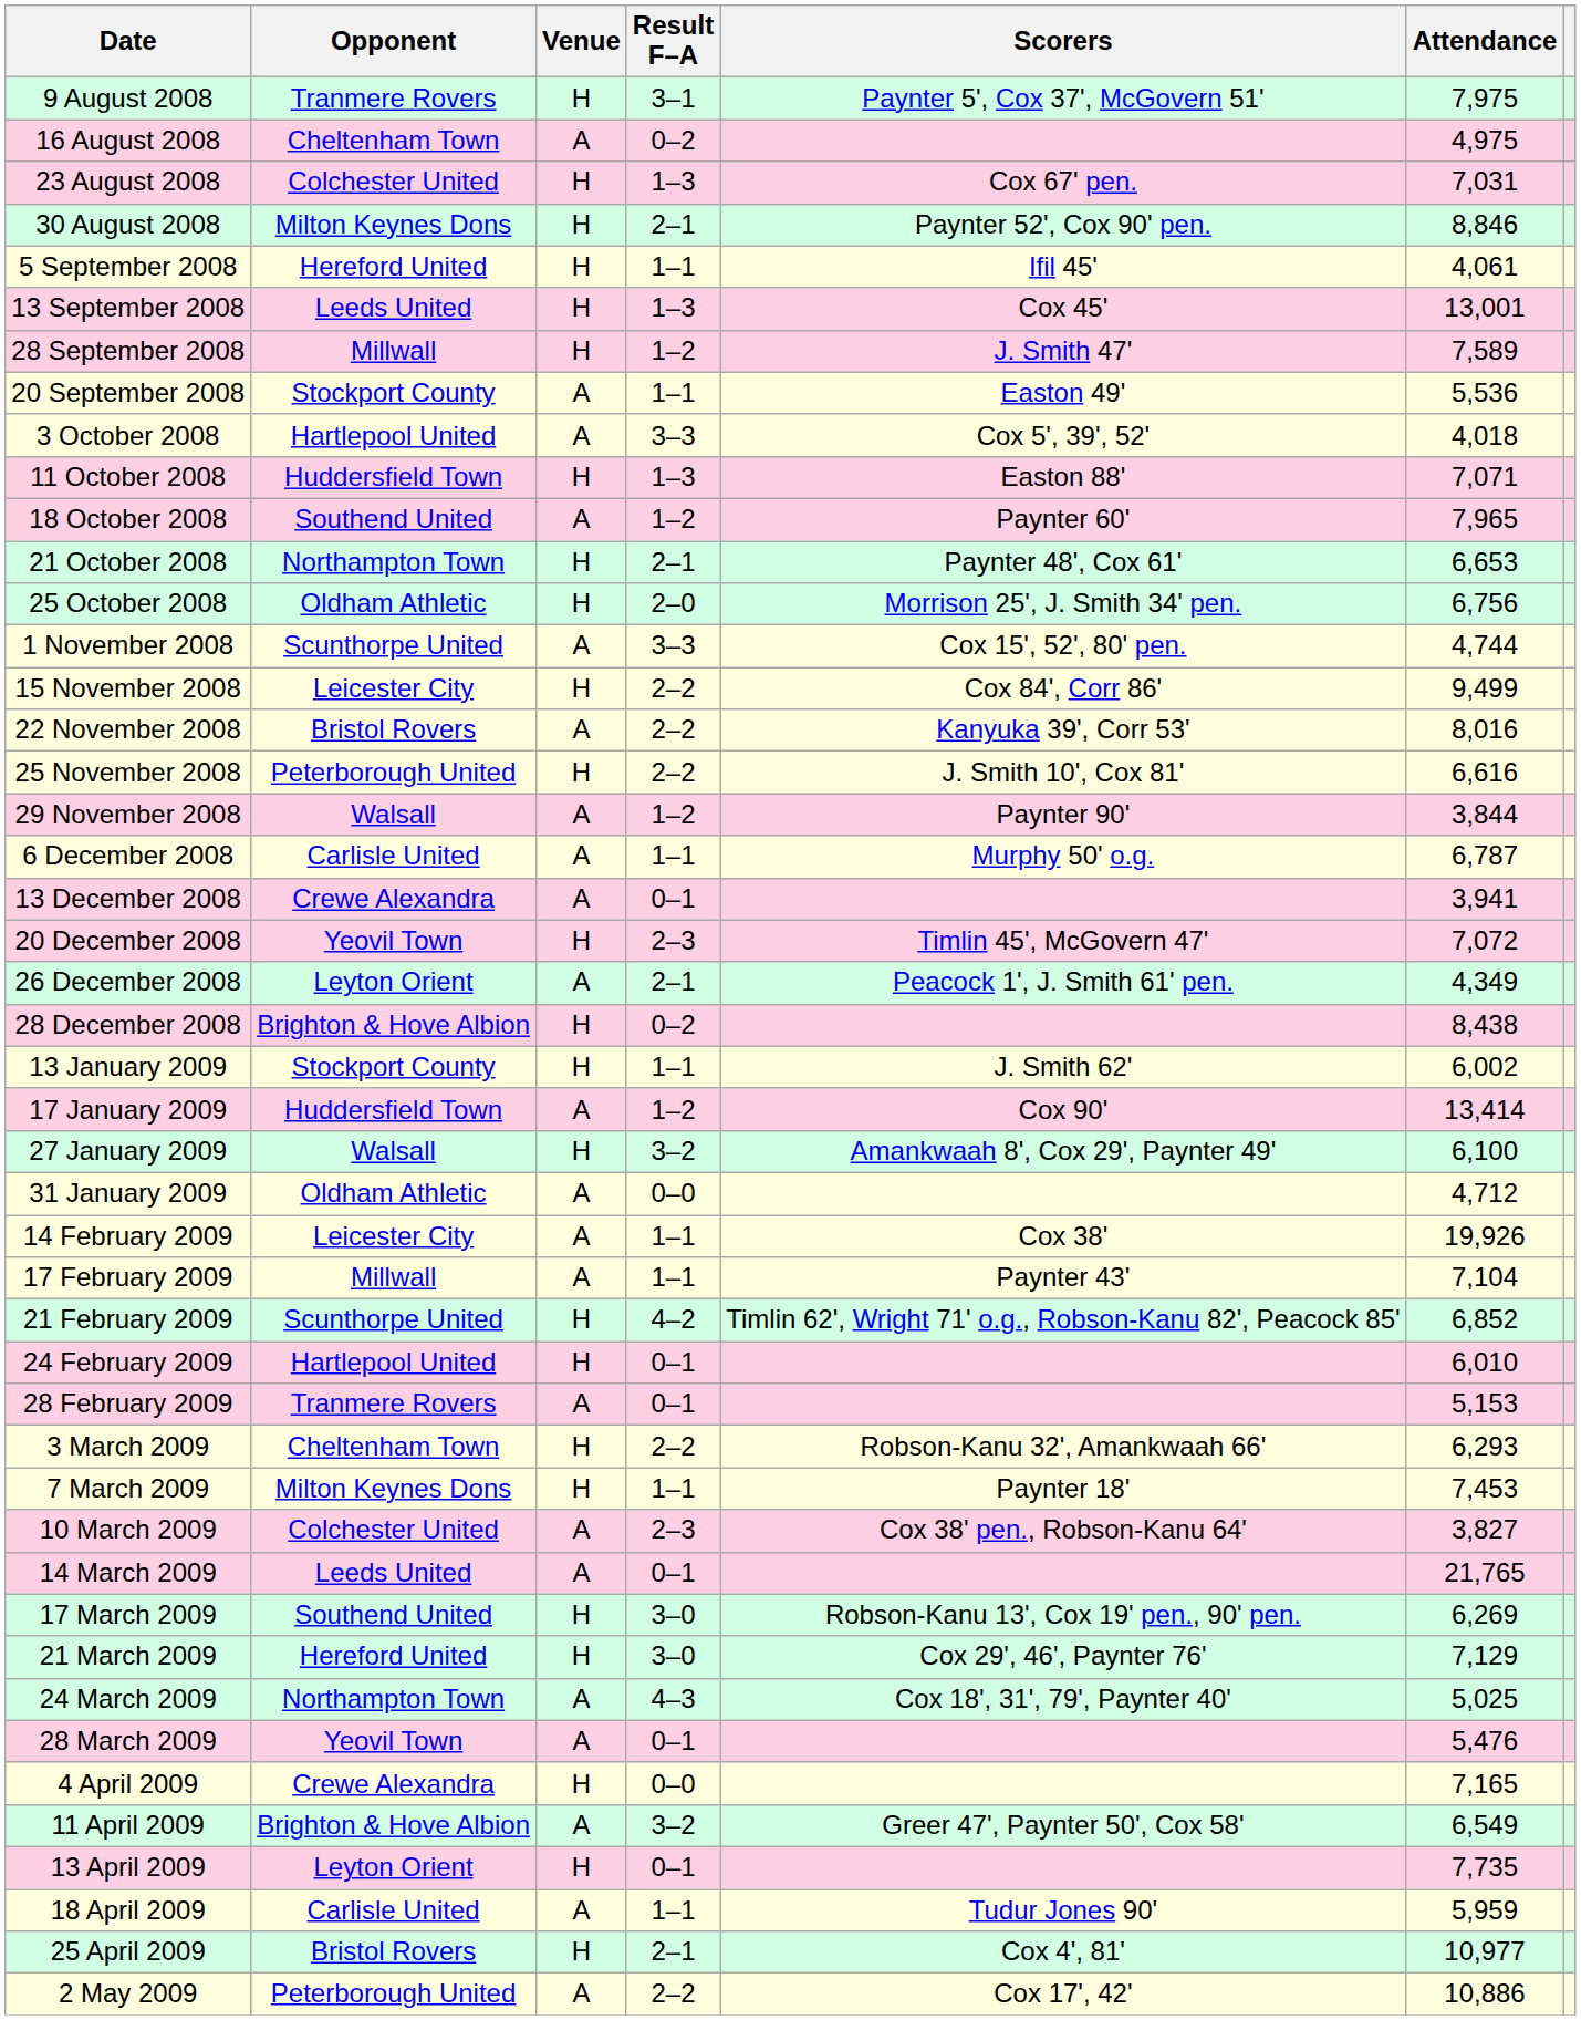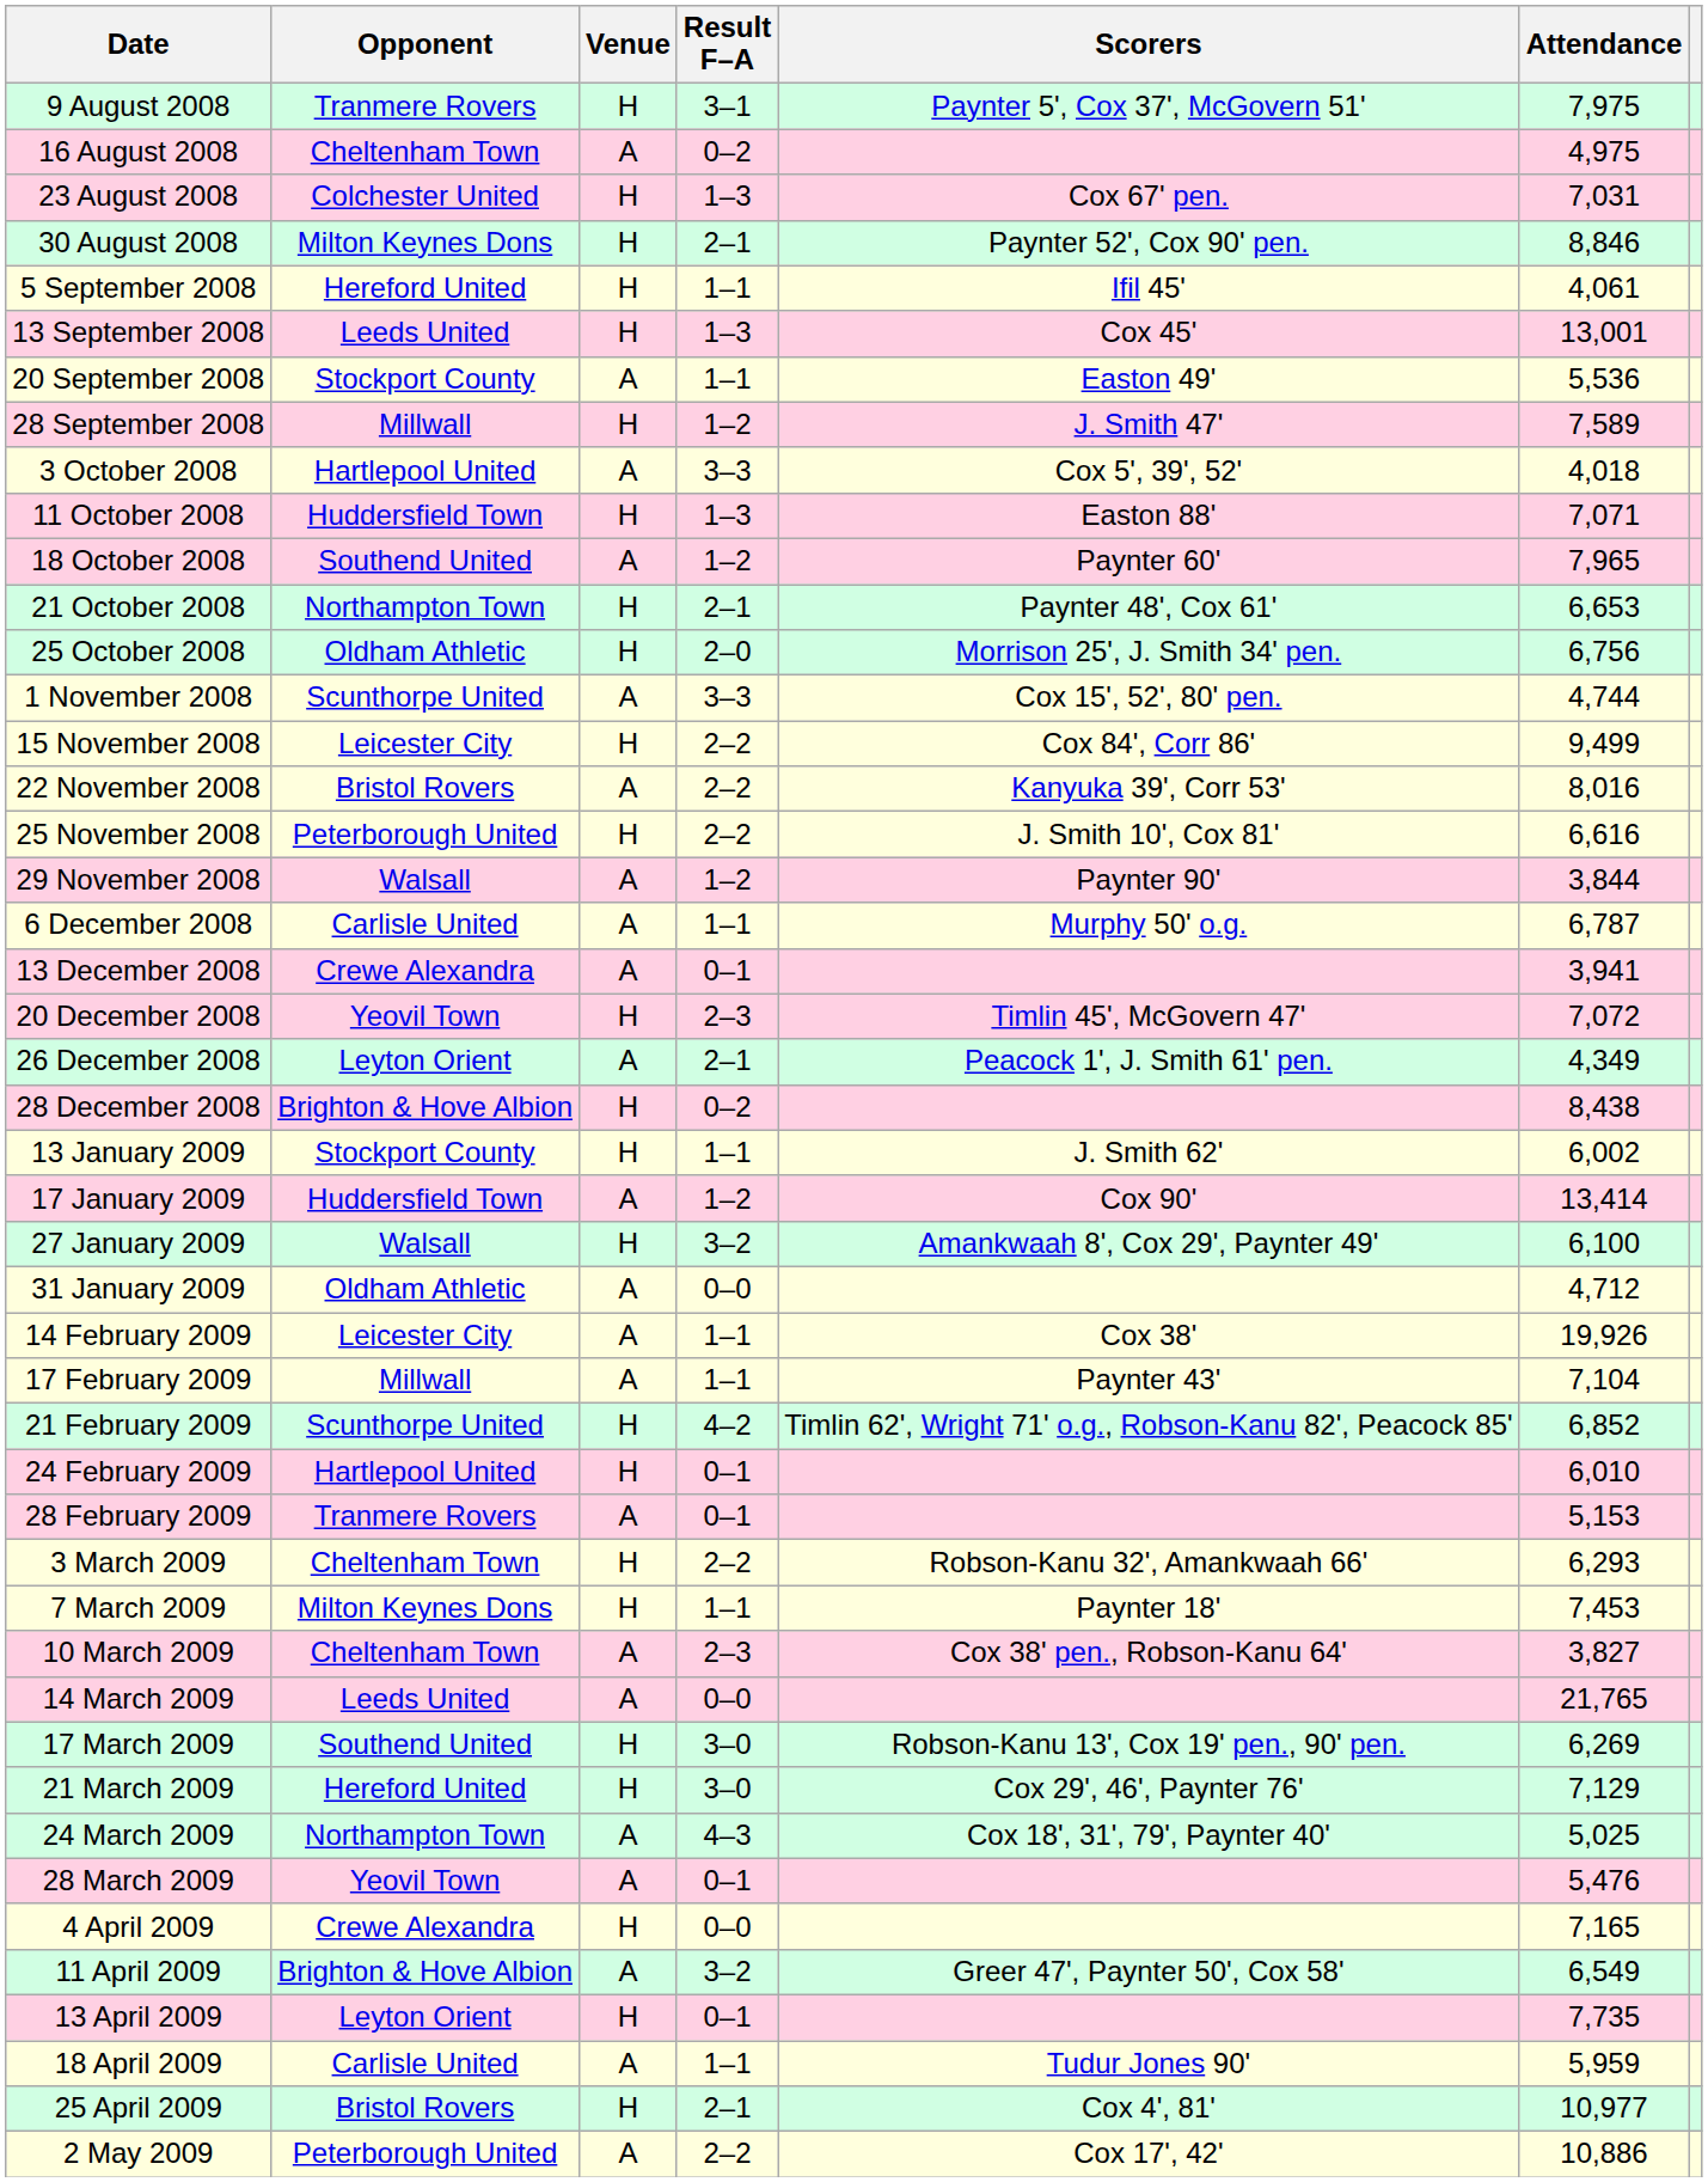 <table class="wikitable" style="text-align:center;">
 <tr>
 <th>Date</th>
 <th>Opponent</th>
 <th>Venue</th>
 <th>Result<br>F–A</th>
 <th class=unsortable>Scorers</th>
 <th>Attendance</th>
 <th></th>
 </tr>
 <tr bgcolor="#d0ffe3">
 <td>9 August 2008</td>
 <td><a href='#'>Tranmere Rovers</a></td>
 <td>H</td>
 <td>3–1</td>
 <td><a href='#'>Paynter</a> 5', <a href='#'>Cox</a> 37', <a href='#'>McGovern</a> 51'</td>
 <td>7,975</td>
 <td></td>
 </tr>
 <tr bgcolor="#ffd0e3">
 <td>16 August 2008</td>
 <td><a href='#'>Cheltenham Town</a></td>
 <td>A</td>
 <td>0–2</td>
 <td></td>
 <td>4,975</td>
 <td></td>
 </tr>
 <tr bgcolor="#ffd0e3">
 <td>23 August 2008</td>
 <td><a href='#'>Colchester United</a></td>
 <td>H</td>
 <td>1–3</td>
 <td>Cox 67' <a href='#'>pen.</a></td>
 <td>7,031</td>
 <td></td>
 </tr>
 <tr bgcolor="#d0ffe3">
 <td>30 August 2008</td>
 <td><a href='#'>Milton Keynes Dons</a></td>
 <td>H</td>
 <td>2–1</td>
 <td>Paynter 52', Cox 90' <a href='#'>pen.</a></td>
 <td>8,846</td>
 <td></td>
 </tr>
 <tr bgcolor="#ffffdd">
 <td>5 September 2008</td>
 <td><a href='#'>Hereford United</a></td>
 <td>H</td>
 <td>1–1</td>
 <td><a href='#'>Ifil</a> 45'</td>
 <td>4,061</td>
 <td></td>
 </tr>
 <tr bgcolor="#ffd0e3">
 <td>13 September 2008</td>
 <td><a href='#'>Leeds United</a></td>
 <td>H</td>
 <td>1–3</td>
 <td>Cox 45'</td>
 <td>13,001</td>
 <td></td>
 </tr>
+<tr bgcolor="#ffffdd">
+<td>20 September 2008</td>
+<td><a href='#'>Stockport County</a></td>
+<td>A</td>
+<td>1–1</td>
+<td><a href='#'>Easton</a> 49'</td>
+<td>5,536</td>
+<td></td>
+</tr>
 <tr bgcolor="#ffd0e3">
 <td>28 September 2008</td>
 <td><a href='#'>Millwall</a></td>
 <td>H</td>
 <td>1–2</td>
 <td><a href='#'>J. Smith</a> 47'</td>
 <td>7,589</td>
-<td></td>
-</tr>
-<tr bgcolor="#ffffdd">
-<td>20 September 2008</td>
-<td><a href='#'>Stockport County</a></td>
-<td>A</td>
-<td>1–1</td>
-<td><a href='#'>Easton</a> 49'</td>
-<td>5,536</td>
 <td></td>
 </tr>
 <tr bgcolor="#ffffdd">
 <td>3 October 2008</td>
 <td><a href='#'>Hartlepool United</a></td>
 <td>A</td>
 <td>3–3</td>
 <td>Cox 5', 39', 52'</td>
 <td>4,018</td>
 <td></td>
 </tr>
 <tr bgcolor="#ffd0e3">
 <td>11 October 2008</td>
 <td><a href='#'>Huddersfield Town</a></td>
 <td>H</td>
 <td>1–3</td>
 <td>Easton 88'</td>
 <td>7,071</td>
 <td></td>
 </tr>
 <tr bgcolor="#ffd0e3">
 <td>18 October 2008</td>
 <td><a href='#'>Southend United</a></td>
 <td>A</td>
 <td>1–2</td>
 <td>Paynter 60'</td>
 <td>7,965</td>
 <td></td>
 </tr>
 <tr bgcolor="#d0ffe3">
 <td>21 October 2008</td>
 <td><a href='#'>Northampton Town</a></td>
 <td>H</td>
 <td>2–1</td>
 <td>Paynter 48', Cox 61'</td>
 <td>6,653</td>
 <td></td>
 </tr>
 <tr bgcolor="#d0ffe3">
 <td>25 October 2008</td>
 <td><a href='#'>Oldham Athletic</a></td>
 <td>H</td>
 <td>2–0</td>
 <td><a href='#'>Morrison</a> 25', J. Smith 34' <a href='#'>pen.</a></td>
 <td>6,756</td>
 <td></td>
 </tr>
 <tr bgcolor="#ffffdd">
 <td>1 November 2008</td>
 <td><a href='#'>Scunthorpe United</a></td>
 <td>A</td>
 <td>3–3</td>
 <td>Cox 15', 52', 80' <a href='#'>pen.</a></td>
 <td>4,744</td>
 <td></td>
 </tr>
 <tr bgcolor="#ffffdd">
 <td>15 November 2008</td>
 <td><a href='#'>Leicester City</a></td>
 <td>H</td>
 <td>2–2</td>
 <td>Cox 84', <a href='#'>Corr</a> 86'</td>
 <td>9,499</td>
 <td></td>
 </tr>
 <tr bgcolor="#ffffdd">
 <td>22 November 2008</td>
 <td><a href='#'>Bristol Rovers</a></td>
 <td>A</td>
 <td>2–2</td>
 <td><a href='#'>Kanyuka</a> 39', Corr 53'</td>
 <td>8,016</td>
 <td></td>
 </tr>
 <tr bgcolor="#ffffdd">
 <td>25 November 2008</td>
 <td><a href='#'>Peterborough United</a></td>
 <td>H</td>
 <td>2–2</td>
 <td>J. Smith 10', Cox 81'</td>
 <td>6,616</td>
 <td></td>
 </tr>
 <tr bgcolor="#ffd0e3">
 <td>29 November 2008</td>
 <td><a href='#'>Walsall</a></td>
 <td>A</td>
 <td>1–2</td>
 <td>Paynter 90'</td>
 <td>3,844</td>
 <td></td>
 </tr>
 <tr bgcolor="#ffffdd">
 <td>6 December 2008</td>
 <td><a href='#'>Carlisle United</a></td>
 <td>A</td>
 <td>1–1</td>
 <td><a href='#'>Murphy</a> 50' <a href='#'>o.g.</a></td>
 <td>6,787</td>
 <td></td>
 </tr>
 <tr bgcolor="#ffd0e3">
 <td>13 December 2008</td>
 <td><a href='#'>Crewe Alexandra</a></td>
 <td>A</td>
 <td>0–1</td>
 <td></td>
 <td>3,941</td>
 <td></td>
 </tr>
 <tr bgcolor="#ffd0e3">
 <td>20 December 2008</td>
 <td><a href='#'>Yeovil Town</a></td>
 <td>H</td>
 <td>2–3</td>
 <td><a href='#'>Timlin</a> 45', McGovern 47'</td>
 <td>7,072</td>
 <td></td>
 </tr>
 <tr bgcolor="#d0ffe3">
 <td>26 December 2008</td>
 <td><a href='#'>Leyton Orient</a></td>
 <td>A</td>
 <td>2–1</td>
 <td><a href='#'>Peacock</a> 1', J. Smith 61' <a href='#'>pen.</a></td>
 <td>4,349</td>
 <td></td>
 </tr>
 <tr bgcolor="#ffd0e3">
 <td>28 December 2008</td>
 <td><a href='#'>Brighton & Hove Albion</a></td>
 <td>H</td>
 <td>0–2</td>
 <td></td>
 <td>8,438</td>
 <td></td>
 </tr>
 <tr bgcolor="#ffffdd">
 <td>13 January 2009</td>
 <td><a href='#'>Stockport County</a></td>
 <td>H</td>
 <td>1–1</td>
 <td>J. Smith 62'</td>
 <td>6,002</td>
 <td></td>
 </tr>
 <tr bgcolor="#ffd0e3">
 <td>17 January 2009</td>
 <td><a href='#'>Huddersfield Town</a></td>
 <td>A</td>
 <td>1–2</td>
 <td>Cox 90'</td>
 <td>13,414</td>
 <td></td>
 </tr>
 <tr bgcolor="#d0ffe3">
 <td>27 January 2009</td>
 <td><a href='#'>Walsall</a></td>
 <td>H</td>
 <td>3–2</td>
 <td><a href='#'>Amankwaah</a> 8', Cox 29', Paynter 49'</td>
 <td>6,100</td>
 <td></td>
 </tr>
 <tr bgcolor="#ffffdd">
 <td>31 January 2009</td>
 <td><a href='#'>Oldham Athletic</a></td>
 <td>A</td>
 <td>0–0</td>
 <td></td>
 <td>4,712</td>
 <td></td>
 </tr>
 <tr bgcolor="#ffffdd">
 <td>14 February 2009</td>
 <td><a href='#'>Leicester City</a></td>
 <td>A</td>
 <td>1–1</td>
 <td>Cox 38'</td>
 <td>19,926</td>
 <td></td>
 </tr>
 <tr bgcolor="#ffffdd">
 <td>17 February 2009</td>
 <td><a href='#'>Millwall</a></td>
 <td>A</td>
 <td>1–1</td>
 <td>Paynter 43'</td>
 <td>7,104</td>
 <td></td>
 </tr>
 <tr bgcolor="#d0ffe3">
 <td>21 February 2009</td>
 <td><a href='#'>Scunthorpe United</a></td>
 <td>H</td>
 <td>4–2</td>
 <td>Timlin 62', <a href='#'>Wright</a> 71' <a href='#'>o.g.</a>, <a href='#'>Robson-Kanu</a> 82', Peacock 85'</td>
 <td>6,852</td>
 <td></td>
 </tr>
 <tr bgcolor="#ffd0e3">
 <td>24 February 2009</td>
 <td><a href='#'>Hartlepool United</a></td>
 <td>H</td>
 <td>0–1</td>
 <td></td>
 <td>6,010</td>
 <td></td>
 </tr>
 <tr bgcolor="#ffd0e3">
 <td>28 February 2009</td>
 <td><a href='#'>Tranmere Rovers</a></td>
 <td>A</td>
 <td>0–1</td>
 <td></td>
 <td>5,153</td>
 <td></td>
 </tr>
 <tr bgcolor="#ffffdd">
 <td>3 March 2009</td>
 <td><a href='#'>Cheltenham Town</a></td>
 <td>H</td>
 <td>2–2</td>
 <td>Robson-Kanu 32', Amankwaah 66'</td>
 <td>6,293</td>
 <td></td>
 </tr>
 <tr bgcolor="#ffffdd">
 <td>7 March 2009</td>
 <td><a href='#'>Milton Keynes Dons</a></td>
 <td>H</td>
 <td>1–1</td>
 <td>Paynter 18'</td>
 <td>7,453</td>
 <td></td>
 </tr>
 <tr bgcolor="#ffd0e3">
 <td>10 March 2009</td>
-<td><a href='#'>Colchester United</a></td>
+<td><a href='#'>Cheltenham Town</a></td>
 <td>A</td>
 <td>2–3</td>
 <td>Cox 38' <a href='#'>pen.</a>, Robson-Kanu 64'</td>
 <td>3,827</td>
 <td></td>
 </tr>
 <tr bgcolor="#ffd0e3">
 <td>14 March 2009</td>
 <td><a href='#'>Leeds United</a></td>
 <td>A</td>
-<td>0–1</td>
+<td>0–0</td>
 <td></td>
 <td>21,765</td>
 <td></td>
 </tr>
 <tr bgcolor="#d0ffe3">
 <td>17 March 2009</td>
 <td><a href='#'>Southend United</a></td>
 <td>H</td>
 <td>3–0</td>
 <td>Robson-Kanu 13', Cox 19' <a href='#'>pen.</a>, 90' <a href='#'>pen.</a></td>
 <td>6,269</td>
 <td></td>
 </tr>
 <tr bgcolor="#d0ffe3">
 <td>21 March 2009</td>
 <td><a href='#'>Hereford United</a></td>
 <td>H</td>
 <td>3–0</td>
 <td>Cox 29', 46', Paynter 76'</td>
 <td>7,129</td>
 <td></td>
 </tr>
 <tr bgcolor="#d0ffe3">
 <td>24 March 2009</td>
 <td><a href='#'>Northampton Town</a></td>
 <td>A</td>
 <td>4–3</td>
 <td>Cox 18', 31', 79', Paynter 40'</td>
 <td>5,025</td>
 <td></td>
 </tr>
 <tr bgcolor="#ffd0e3">
 <td>28 March 2009</td>
 <td><a href='#'>Yeovil Town</a></td>
 <td>A</td>
 <td>0–1</td>
 <td></td>
 <td>5,476</td>
 <td></td>
 </tr>
 <tr bgcolor="#ffffdd">
 <td>4 April 2009</td>
 <td><a href='#'>Crewe Alexandra</a></td>
 <td>H</td>
 <td>0–0</td>
 <td></td>
 <td>7,165</td>
 <td></td>
 </tr>
 <tr bgcolor="#d0ffe3">
 <td>11 April 2009</td>
 <td><a href='#'>Brighton & Hove Albion</a></td>
 <td>A</td>
 <td>3–2</td>
 <td>Greer 47', Paynter 50', Cox 58'</td>
 <td>6,549</td>
 <td></td>
 </tr>
 <tr bgcolor="#ffd0e3">
 <td>13 April 2009</td>
 <td><a href='#'>Leyton Orient</a></td>
 <td>H</td>
 <td>0–1</td>
 <td></td>
 <td>7,735</td>
 <td></td>
 </tr>
 <tr bgcolor="#ffffdd">
 <td>18 April 2009</td>
 <td><a href='#'>Carlisle United</a></td>
 <td>A</td>
 <td>1–1</td>
 <td><a href='#'>Tudur Jones</a> 90'</td>
 <td>5,959</td>
 <td></td>
 </tr>
 <tr bgcolor="#d0ffe3">
 <td>25 April 2009</td>
 <td><a href='#'>Bristol Rovers</a></td>
 <td>H</td>
 <td>2–1</td>
 <td>Cox 4', 81'</td>
 <td>10,977</td>
 <td></td>
 </tr>
 <tr bgcolor="#ffffdd">
 <td>2 May 2009</td>
 <td><a href='#'>Peterborough United</a></td>
 <td>A</td>
 <td>2–2</td>
 <td>Cox 17', 42'</td>
 <td>10,886</td>
 <td></td>
 </tr>
 </table>
